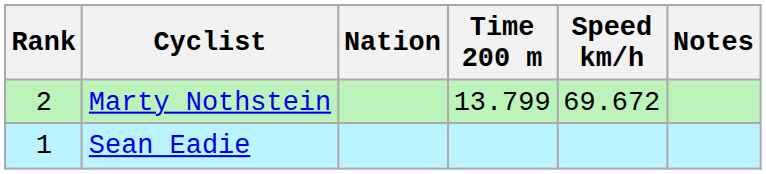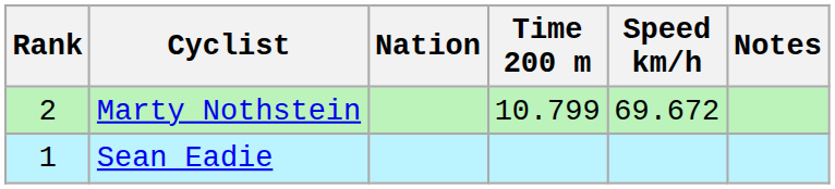 <table class="wikitable sortable" style="text-align:center">
 <tr>
 <th>Rank</th>
 <th>Cyclist</th>
 <th>Nation</th>
 <th>Time<br>200 m</th>
 <th>Speed<br>km/h</th>
 <th>Notes</th>
 </tr>
 <tr bgcolor=bbf3bb>
 <td>2</td>
 <td align=left><a href='#'>Marty Nothstein</a></td>
 <td align=left></td>
-<td>13.799</td>
+<td>10.799</td>
 <td>69.672</td>
 <td></td>
 </tr>
 <tr bgcolor=bbf3ff>
 <td>1</td>
 <td align=left><a href='#'>Sean Eadie</a></td>
 <td align=left></td>
 <td></td>
 <td></td>
 <td></td>
 </tr>
 </table>
